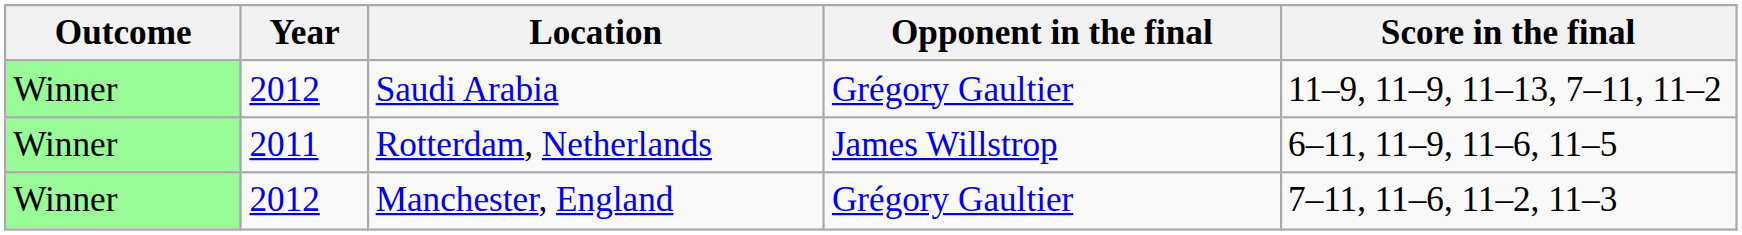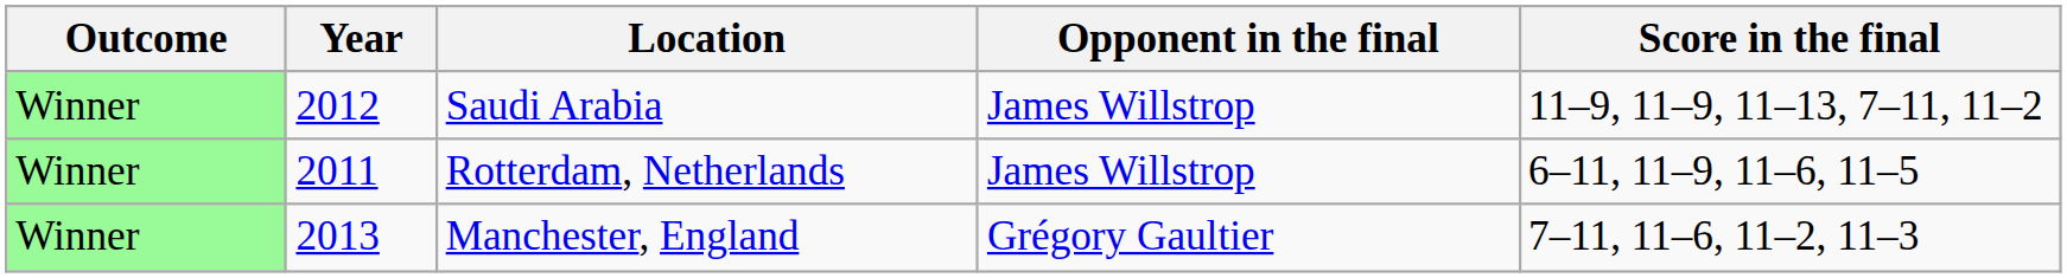 <table class="sortable wikitable">
 <tr>
 <th width="100">Outcome</th>
 <th width="50">Year</th>
 <th width="200">Location</th>
 <th width="200">Opponent in the final</th>
 <th width="200">Score in the final</th>
 </tr>
 <tr>
 <td bgcolor="98FB98">Winner</td>
 <td><a href='#'>2012</a></td>
 <td><a href='#'>Saudi Arabia</a></td>
-<td>   <a href='#'>Grégory Gaultier</a></td>
+<td>   <a href='#'>James Willstrop</a></td>
 <td>11–9, 11–9, 11–13, 7–11, 11–2</td>
 </tr>
 <tr>
 <td bgcolor="98FB98">Winner</td>
 <td><a href='#'>2011</a></td>
 <td><a href='#'>Rotterdam</a>, <a href='#'>Netherlands</a></td>
 <td>   <a href='#'>James Willstrop</a></td>
 <td>6–11, 11–9, 11–6, 11–5</td>
 </tr>
 <tr>
 <td bgcolor="98FB98">Winner</td>
-<td><a href='#'>2012</a></td>
+<td><a href='#'>2013</a></td>
 <td><a href='#'>Manchester</a>, <a href='#'>England</a></td>
 <td>   <a href='#'>Grégory Gaultier</a></td>
 <td>7–11, 11–6, 11–2, 11–3</td>
 </tr>
 </table>
